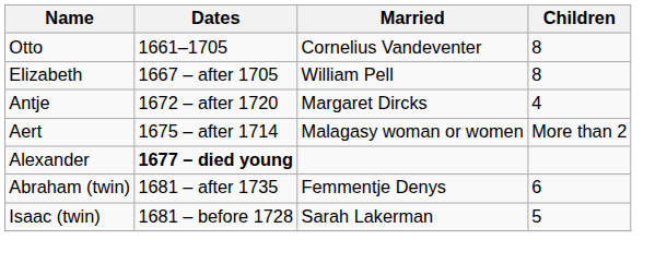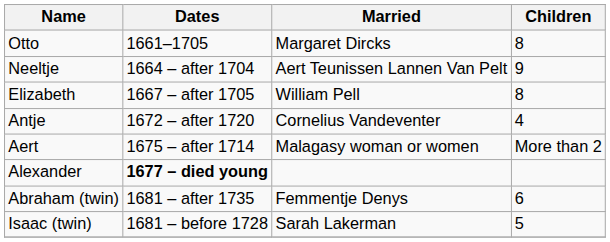 <table class="wikitable">
 <tr>
 <th>Name</th>
 <th>Dates</th>
 <th>Married</th>
 <th>Children</th>
 </tr>
 <tr>
 <td>Otto</td>
 <td>1661–1705</td>
-<td>Cornelius Vandeventer</td>
+<td>Margaret Dircks</td>
 <td>8</td>
+</tr>
+<tr>
+<td>Neeltje</td>
+<td>1664 – after 1704</td>
+<td>Aert Teunissen Lannen Van Pelt</td>
+<td>9</td>
 </tr>
 <tr>
 <td>Elizabeth</td>
 <td>1667 – after 1705</td>
 <td>William Pell</td>
 <td>8</td>
 </tr>
 <tr>
 <td>Antje</td>
 <td>1672 – after 1720</td>
-<td>Margaret Dircks</td>
+<td>Cornelius Vandeventer</td>
 <td>4</td>
 </tr>
 <tr>
 <td>Aert</td>
 <td>1675 – after 1714</td>
 <td>Malagasy woman or women</td>
 <td>More than 2</td>
 </tr>
 <tr>
 <td>Alexander</td>
 <td><strong>1677 – died young</strong></td>
 <td></td>
 <td></td>
 </tr>
 <tr>
 <td>Abraham (twin)</td>
 <td>1681 – after 1735</td>
 <td>Femmentje Denys</td>
 <td>6</td>
 </tr>
 <tr>
 <td>Isaac (twin)</td>
 <td>1681 – before 1728</td>
 <td>Sarah Lakerman</td>
 <td>5</td>
 </tr>
 <tr>
 </tr>
 </table>
